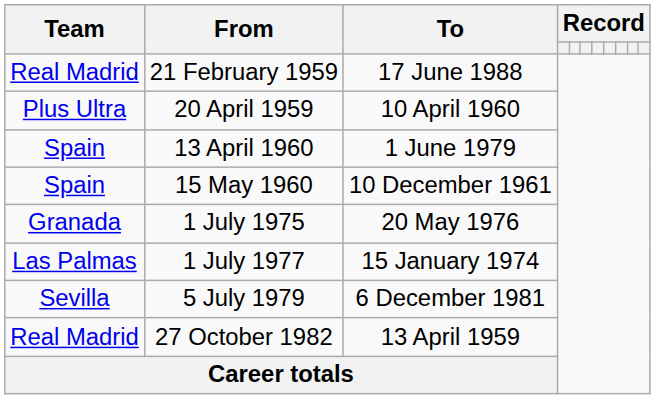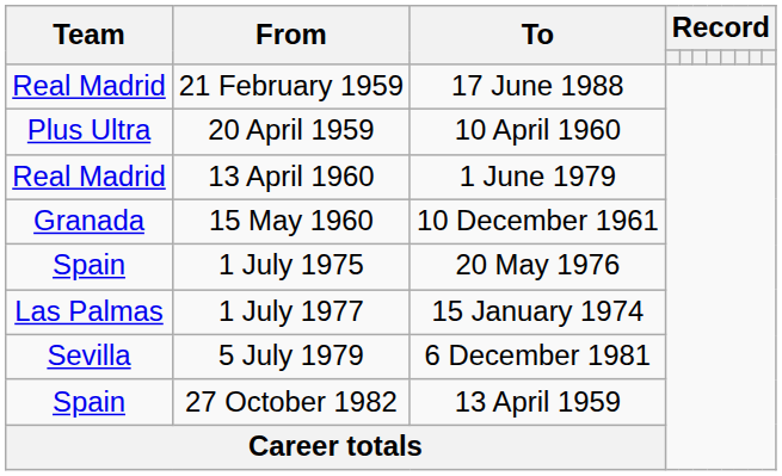 <table class="wikitable" style="text-align: center">
 <tr>
 <th rowspan=2>Team</th>
 <th rowspan=2>From</th>
 <th rowspan=2>To</th>
 <th colspan=8>Record</th>
 </tr>
 <tr>
 <th></th>
 <th></th>
 <th></th>
 <th></th>
 <th></th>
 <th></th>
 <th></th>
 <th></th>
 </tr>
 <tr>
 <td><a href='#'>Real Madrid</a></td>
 <td>21 February 1959</td>
 <td>17 June 1988<br></td>
 </tr>
 <tr>
 <td><a href='#'>Plus Ultra</a></td>
 <td>20 April 1959</td>
 <td>10 April 1960<br></td>
 </tr>
 <tr>
-<td><a href='#'>Spain</a></td>
+<td><a href='#'>Real Madrid</a></td>
 <td>13 April 1960</td>
 <td>1 June 1979<br></td>
 </tr>
 <tr>
-<td><a href='#'>Spain</a></td>
+<td><a href='#'>Granada</a></td>
 <td>15 May 1960</td>
 <td>10 December 1961<br></td>
 </tr>
 <tr>
-<td><a href='#'>Granada</a></td>
+<td><a href='#'>Spain</a></td>
 <td>1 July 1975</td>
 <td>20 May 1976<br></td>
 </tr>
 <tr>
 <td><a href='#'>Las Palmas</a></td>
 <td>1 July 1977</td>
 <td>15 January 1974<br></td>
 </tr>
 <tr>
 <td><a href='#'>Sevilla</a></td>
 <td>5 July 1979</td>
 <td>6 December 1981<br></td>
 </tr>
 <tr>
-<td><a href='#'>Real Madrid</a></td>
+<td><a href='#'>Spain</a></td>
 <td>27 October 1982</td>
 <td>13 April 1959<br></td>
 </tr>
 <tr>
 <th colspan=3>Career totals<br></th>
 </tr>
 </table>
